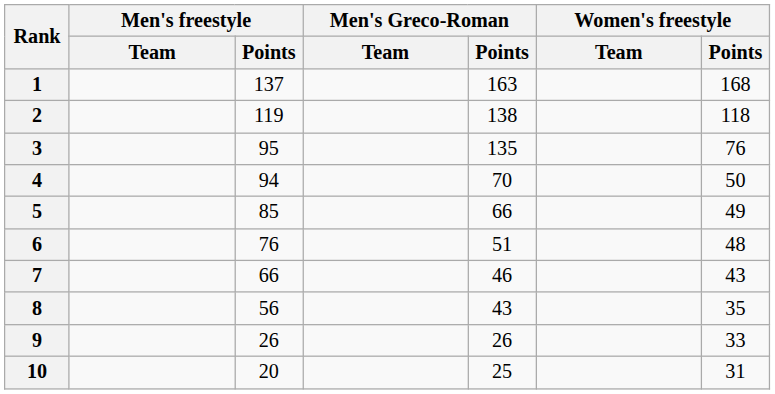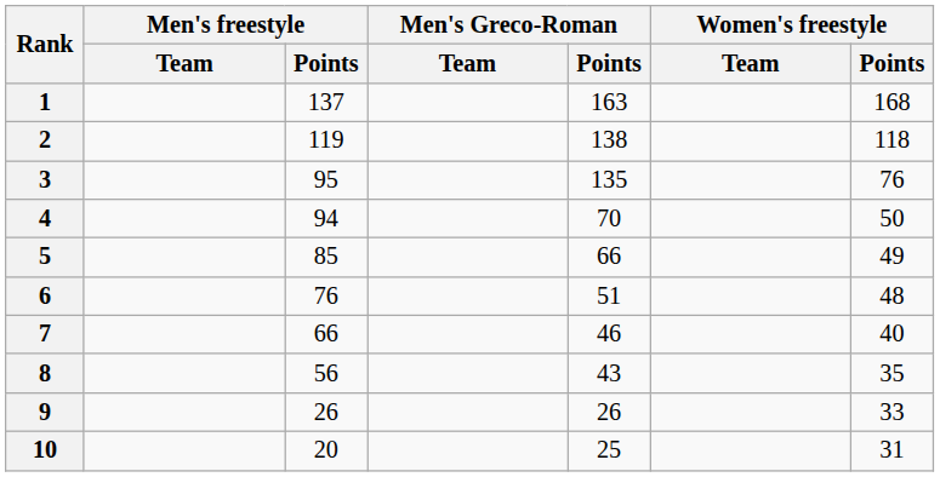 <table class="wikitable" style="text-align:center;">
 <tr>
 <th rowspan="2" width="50">Rank</th>
 <th colspan="2">Men's freestyle</th>
 <th colspan="2">Men's Greco-Roman</th>
 <th colspan="2">Women's freestyle</th>
 </tr>
 <tr>
 <th width="200">Team</th>
 <th width="50">Points</th>
 <th width="200">Team</th>
 <th width="50">Points</th>
 <th width="200">Team</th>
 <th width="50">Points</th>
 </tr>
 <tr>
 <th>1</th>
 <td align="left"></td>
 <td>137</td>
 <td align="left"></td>
 <td>163</td>
 <td align="left"></td>
 <td>168</td>
 </tr>
 <tr>
 <th>2</th>
 <td align="left"></td>
 <td>119</td>
 <td align="left"></td>
 <td>138</td>
 <td align="left"></td>
 <td>118</td>
 </tr>
 <tr>
 <th>3</th>
 <td align="left"></td>
 <td>95</td>
 <td align="left"></td>
 <td>135</td>
 <td align="left"></td>
 <td>76</td>
 </tr>
 <tr>
 <th>4</th>
 <td align="left"></td>
 <td>94</td>
 <td align="left"></td>
 <td>70</td>
 <td align="left"></td>
 <td>50</td>
 </tr>
 <tr>
 <th>5</th>
 <td align="left"></td>
 <td>85</td>
 <td align="left"></td>
 <td>66</td>
 <td align="left"></td>
 <td>49</td>
 </tr>
 <tr>
 <th>6</th>
 <td align="left"></td>
 <td>76</td>
 <td align="left"></td>
 <td>51</td>
 <td align="left"></td>
 <td>48</td>
 </tr>
 <tr>
 <th>7</th>
 <td align="left"></td>
 <td>66</td>
 <td align="left"></td>
 <td>46</td>
 <td align="left"></td>
-<td>43</td>
+<td>40</td>
 </tr>
 <tr>
 <th>8</th>
 <td align="left"></td>
 <td>56</td>
 <td align="left"></td>
 <td>43</td>
 <td align="left"></td>
 <td>35</td>
 </tr>
 <tr>
 <th>9</th>
 <td align="left"></td>
 <td>26</td>
 <td align="left"></td>
 <td>26</td>
 <td align="left"></td>
 <td>33</td>
 </tr>
 <tr>
 <th>10</th>
 <td align="left"></td>
 <td>20</td>
 <td align="left"></td>
 <td>25</td>
 <td align="left"></td>
 <td>31</td>
 </tr>
 </table>
